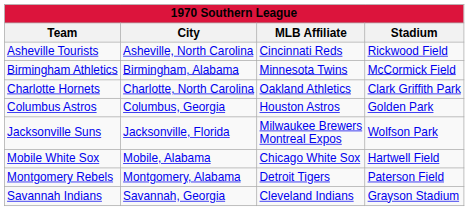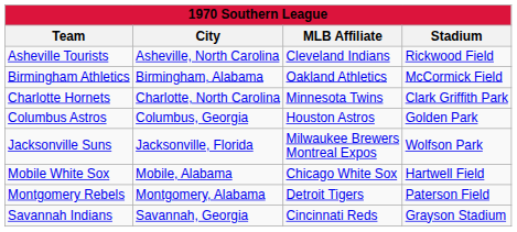 <table class="wikitable" style="width:auto">
 <tr>
 <td bgcolor="#DC143C" align="center" colspan="7"><strong><span>1970 Southern League</span></strong></td>
 </tr>
 <tr>
 <th>Team</th>
 <th>City</th>
 <th>MLB Affiliate</th>
 <th>Stadium</th>
 </tr>
 <tr>
 <td><a href='#'>Asheville Tourists</a></td>
 <td><a href='#'>Asheville, North Carolina</a></td>
-<td><a href='#'>Cincinnati Reds</a></td>
+<td><a href='#'>Cleveland Indians</a></td>
 <td><a href='#'>Rickwood Field</a></td>
 </tr>
 <tr>
 <td><a href='#'>Birmingham Athletics</a></td>
 <td><a href='#'>Birmingham, Alabama</a></td>
-<td><a href='#'>Minnesota Twins</a></td>
+<td><a href='#'>Oakland Athletics</a></td>
 <td><a href='#'>McCormick Field</a></td>
 </tr>
 <tr>
 <td><a href='#'>Charlotte Hornets</a></td>
 <td><a href='#'>Charlotte, North Carolina</a></td>
-<td><a href='#'>Oakland Athletics</a></td>
+<td><a href='#'>Minnesota Twins</a></td>
 <td><a href='#'>Clark Griffith Park</a></td>
 </tr>
 <tr>
 <td><a href='#'>Columbus Astros</a></td>
 <td><a href='#'>Columbus, Georgia</a></td>
 <td><a href='#'>Houston Astros</a></td>
 <td><a href='#'>Golden Park</a></td>
 </tr>
 <tr>
 <td><a href='#'>Jacksonville Suns</a></td>
 <td><a href='#'>Jacksonville, Florida</a></td>
 <td><a href='#'>Milwaukee Brewers</a> <br> <a href='#'>Montreal Expos</a></td>
 <td><a href='#'>Wolfson Park</a></td>
 </tr>
 <tr>
 <td><a href='#'>Mobile White Sox</a></td>
 <td><a href='#'>Mobile, Alabama</a></td>
 <td><a href='#'>Chicago White Sox</a></td>
 <td><a href='#'>Hartwell Field</a></td>
 </tr>
 <tr>
 <td><a href='#'>Montgomery Rebels</a></td>
 <td><a href='#'>Montgomery, Alabama</a></td>
 <td><a href='#'>Detroit Tigers</a></td>
 <td><a href='#'>Paterson Field</a></td>
 </tr>
 <tr>
 <td><a href='#'>Savannah Indians</a></td>
 <td><a href='#'>Savannah, Georgia</a></td>
-<td><a href='#'>Cleveland Indians</a></td>
+<td><a href='#'>Cincinnati Reds</a></td>
 <td><a href='#'>Grayson Stadium</a></td>
 </tr>
 </table>
